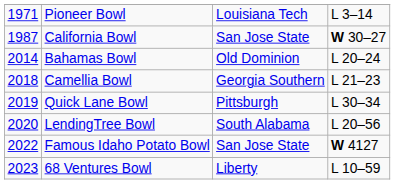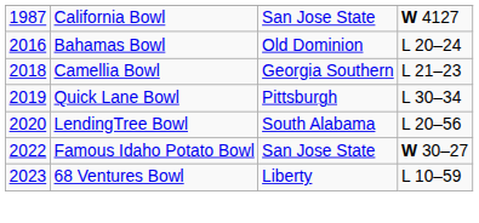 <table class="wikitable">
 <tr>
-</tr>
-<tr>
-<td><a href='#'>1971</a></td>
-<td><a href='#'>Pioneer Bowl</a></td>
-<td><a href='#'>Louisiana Tech</a></td>
-<td>L 3–14</td>
 </tr>
 <tr>
 <td><a href='#'>1987</a></td>
 <td><a href='#'>California Bowl</a></td>
 <td><a href='#'>San Jose State</a></td>
-<td><strong>W</strong> 30–27</td>
+<td><strong>W</strong> 4127</td>
 </tr>
 <tr>
-<td><a href='#'>2014</a></td>
+<td><a href='#'>2016</a></td>
 <td><a href='#'>Bahamas Bowl</a></td>
 <td><a href='#'>Old Dominion</a></td>
 <td>L 20–24</td>
 </tr>
 <tr>
 <td><a href='#'>2018</a></td>
 <td><a href='#'>Camellia Bowl</a></td>
 <td><a href='#'>Georgia Southern</a></td>
 <td>L 21–23</td>
 </tr>
 <tr>
 <td><a href='#'>2019</a></td>
 <td><a href='#'>Quick Lane Bowl</a></td>
 <td><a href='#'>Pittsburgh</a></td>
 <td>L 30–34</td>
 </tr>
 <tr>
 <td><a href='#'>2020</a></td>
 <td><a href='#'>LendingTree Bowl</a></td>
 <td><a href='#'>South Alabama</a></td>
 <td>L 20–56</td>
 </tr>
 <tr>
 <td><a href='#'>2022</a></td>
 <td><a href='#'>Famous Idaho Potato Bowl</a></td>
 <td><a href='#'>San Jose State</a></td>
-<td><strong>W</strong> 4127</td>
+<td><strong>W</strong> 30–27</td>
 </tr>
 <tr>
 <td><a href='#'>2023</a></td>
 <td><a href='#'>68 Ventures Bowl</a></td>
 <td><a href='#'>Liberty</a></td>
 <td>L 10–59</td>
 </tr>
 </table>
